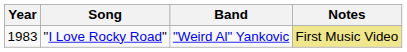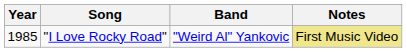 <table class="wikitable">
 <tr style="background:#ccc; text-align:center;">
 <th>Year</th>
 <th>Song</th>
 <th>Band</th>
 <th>Notes</th>
 </tr>
 <tr>
-<td>1983</td>
+<td>1985</td>
 <td>"<a href='#'>I Love Rocky Road</a>"</td>
 <td><a href='#'>"Weird Al" Yankovic</a></td>
 <td style="background: khaki;">First Music Video</td>
 </tr>
 </table>
